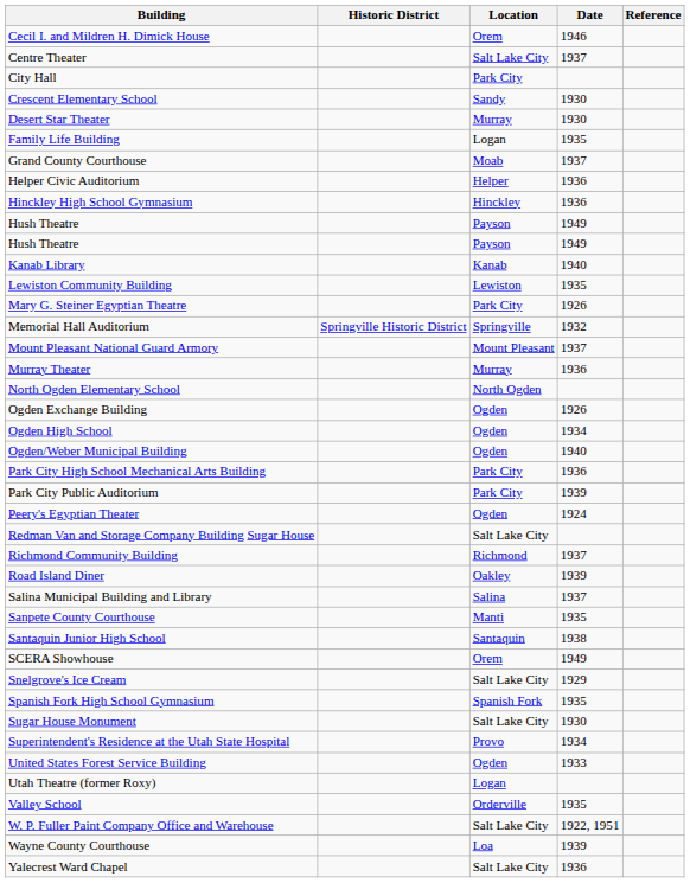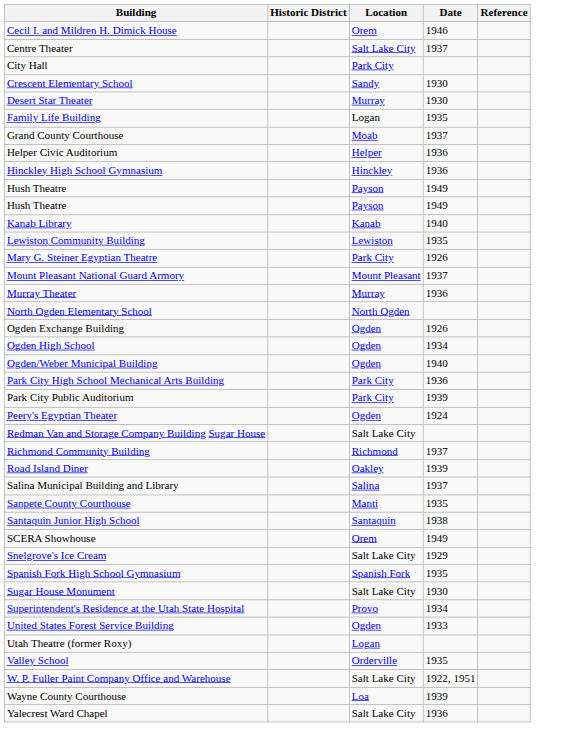 <table class="wikitable sortable">
 <tr>
 <th>Building</th>
 <th>Historic District</th>
 <th>Location</th>
 <th>Date</th>
 <th>Reference</th>
 </tr>
 <tr>
 <td><a href='#'>Cecil I. and Mildren H. Dimick House</a></td>
 <td></td>
 <td><a href='#'>Orem</a></td>
 <td>1946</td>
 <td></td>
 </tr>
 <tr>
 <td>Centre Theater</td>
 <td></td>
 <td><a href='#'>Salt Lake City</a></td>
 <td>1937</td>
 <td></td>
 </tr>
 <tr>
 <td>City Hall</td>
 <td></td>
 <td><a href='#'>Park City</a></td>
 <td></td>
 <td></td>
 </tr>
 <tr>
 <td><a href='#'>Crescent Elementary School</a></td>
 <td></td>
 <td><a href='#'>Sandy</a></td>
 <td>1930</td>
 <td></td>
 </tr>
 <tr>
 <td><a href='#'>Desert Star Theater</a></td>
 <td></td>
 <td><a href='#'>Murray</a></td>
 <td>1930</td>
 <td></td>
 </tr>
 <tr>
 <td><a href='#'>Family Life Building</a></td>
 <td></td>
 <td>Logan</td>
 <td>1935</td>
 <td></td>
 </tr>
 <tr>
 <td>Grand County Courthouse</td>
 <td></td>
 <td><a href='#'>Moab</a></td>
 <td>1937</td>
 <td></td>
 </tr>
 <tr>
 <td>Helper Civic Auditorium</td>
 <td></td>
 <td><a href='#'>Helper</a></td>
 <td>1936</td>
 <td></td>
 </tr>
 <tr>
 <td><a href='#'>Hinckley High School Gymnasium</a></td>
 <td></td>
 <td><a href='#'>Hinckley</a></td>
 <td>1936</td>
 <td></td>
 </tr>
 <tr>
 <td>Hush Theatre</td>
 <td></td>
 <td><a href='#'>Payson</a></td>
 <td>1949</td>
 <td></td>
 </tr>
 <tr>
 <td>Hush Theatre</td>
 <td></td>
 <td><a href='#'>Payson</a></td>
 <td>1949</td>
 <td></td>
 </tr>
 <tr>
 <td><a href='#'>Kanab Library</a></td>
 <td></td>
 <td><a href='#'>Kanab</a></td>
 <td>1940</td>
 <td></td>
 </tr>
 <tr>
 <td><a href='#'>Lewiston Community Building</a></td>
 <td></td>
 <td><a href='#'>Lewiston</a></td>
 <td>1935</td>
 <td></td>
 </tr>
 <tr>
 <td><a href='#'>Mary G. Steiner Egyptian Theatre</a></td>
 <td></td>
 <td><a href='#'>Park City</a></td>
 <td>1926</td>
-<td></td>
-</tr>
-<tr>
-<td>Memorial Hall Auditorium</td>
-<td><a href='#'>Springville Historic District</a></td>
-<td><a href='#'>Springville</a></td>
-<td>1932</td>
 <td></td>
 </tr>
 <tr>
 <td><a href='#'>Mount Pleasant National Guard Armory</a></td>
 <td></td>
 <td><a href='#'>Mount Pleasant</a></td>
 <td>1937</td>
 <td></td>
 </tr>
 <tr>
 <td><a href='#'>Murray Theater</a></td>
 <td></td>
 <td><a href='#'>Murray</a></td>
 <td>1936</td>
 <td></td>
 </tr>
 <tr>
 <td><a href='#'>North Ogden Elementary School</a></td>
 <td></td>
 <td><a href='#'>North Ogden</a></td>
 <td></td>
 <td></td>
 </tr>
 <tr>
 <td>Ogden Exchange Building</td>
 <td></td>
 <td><a href='#'>Ogden</a></td>
 <td>1926</td>
 <td></td>
 </tr>
 <tr>
 <td><a href='#'>Ogden High School</a></td>
 <td></td>
 <td><a href='#'>Ogden</a></td>
 <td>1934</td>
 <td></td>
 </tr>
 <tr>
 <td><a href='#'>Ogden/Weber Municipal Building</a></td>
 <td></td>
 <td><a href='#'>Ogden</a></td>
 <td>1940</td>
 <td></td>
 </tr>
 <tr>
 <td><a href='#'>Park City High School Mechanical Arts Building</a></td>
 <td></td>
 <td><a href='#'>Park City</a></td>
 <td>1936</td>
 <td></td>
 </tr>
 <tr>
 <td>Park City Public Auditorium</td>
 <td></td>
 <td><a href='#'>Park City</a></td>
 <td>1939</td>
 <td></td>
 </tr>
 <tr>
 <td><a href='#'>Peery's Egyptian Theater</a></td>
 <td></td>
 <td><a href='#'>Ogden</a></td>
 <td>1924</td>
 <td></td>
 </tr>
 <tr>
 <td><a href='#'>Redman Van and Storage Company Building</a> <a href='#'>Sugar House</a></td>
 <td></td>
 <td>Salt Lake City</td>
 <td></td>
 <td></td>
 </tr>
 <tr>
 <td><a href='#'>Richmond Community Building</a></td>
 <td></td>
 <td><a href='#'>Richmond</a></td>
 <td>1937</td>
 <td></td>
 </tr>
 <tr>
 <td><a href='#'>Road Island Diner</a></td>
 <td></td>
 <td><a href='#'>Oakley</a></td>
 <td>1939</td>
 <td></td>
 </tr>
 <tr>
 <td>Salina Municipal Building and Library</td>
 <td></td>
 <td><a href='#'>Salina</a></td>
 <td>1937</td>
 <td></td>
 </tr>
 <tr>
 <td><a href='#'>Sanpete County Courthouse</a></td>
 <td></td>
 <td><a href='#'>Manti</a></td>
 <td>1935</td>
 <td></td>
 </tr>
 <tr>
 <td><a href='#'>Santaquin Junior High School</a></td>
 <td></td>
 <td><a href='#'>Santaquin</a></td>
 <td>1938</td>
 <td></td>
 </tr>
 <tr>
 <td>SCERA Showhouse</td>
 <td></td>
 <td><a href='#'>Orem</a></td>
 <td>1949</td>
 <td></td>
 </tr>
 <tr>
 <td><a href='#'>Snelgrove's Ice Cream</a></td>
 <td></td>
 <td>Salt Lake City</td>
 <td>1929</td>
 <td></td>
 </tr>
 <tr>
 <td><a href='#'>Spanish Fork High School Gymnasium</a></td>
 <td></td>
 <td><a href='#'>Spanish Fork</a></td>
 <td>1935</td>
 <td></td>
 </tr>
 <tr>
 <td><a href='#'>Sugar House Monument</a></td>
 <td></td>
 <td>Salt Lake City</td>
 <td>1930</td>
 <td></td>
 </tr>
 <tr>
 <td><a href='#'>Superintendent's Residence at the Utah State Hospital</a></td>
 <td></td>
 <td><a href='#'>Provo</a></td>
 <td>1934</td>
 <td></td>
 </tr>
 <tr>
 <td><a href='#'>United States Forest Service Building</a></td>
 <td></td>
 <td><a href='#'>Ogden</a></td>
 <td>1933</td>
 <td></td>
 </tr>
 <tr>
 <td>Utah Theatre (former Roxy)</td>
 <td></td>
 <td><a href='#'>Logan</a></td>
 <td></td>
 <td></td>
 </tr>
 <tr>
 <td><a href='#'>Valley School</a></td>
 <td></td>
 <td><a href='#'>Orderville</a></td>
 <td>1935</td>
 <td></td>
 </tr>
 <tr>
 <td><a href='#'>W. P. Fuller Paint Company Office and Warehouse</a></td>
 <td></td>
 <td>Salt Lake City</td>
 <td>1922, 1951</td>
 <td></td>
 </tr>
 <tr>
 <td>Wayne County Courthouse</td>
 <td></td>
 <td><a href='#'>Loa</a></td>
 <td>1939</td>
 <td></td>
 </tr>
 <tr>
 <td>Yalecrest Ward Chapel</td>
 <td></td>
 <td>Salt Lake City</td>
 <td>1936</td>
 <td></td>
 </tr>
 </table>
